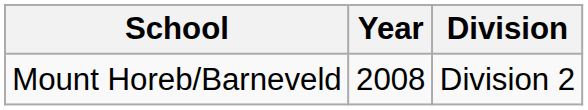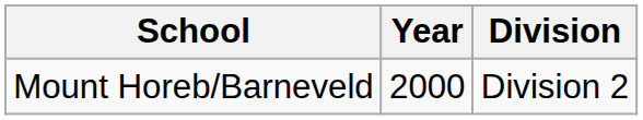 <table class="wikitable">
 <tr>
 <th>School</th>
 <th>Year</th>
 <th>Division</th>
 </tr>
 <tr>
 <td>Mount Horeb/Barneveld</td>
-<td>2008</td>
+<td>2000</td>
 <td>Division 2</td>
 </tr>
 </table>
